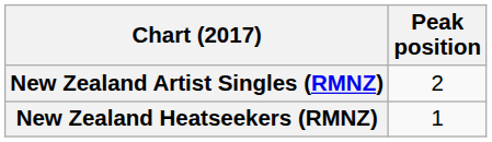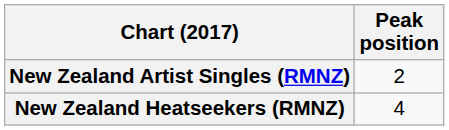 <table class="wikitable plainrowheaders" style="text-align:center">
 <tr>
 <th scope="col">Chart (2017)</th>
 <th scope="col">Peak<br> position</th>
 </tr>
 <tr>
 <th scope="row">New Zealand Artist Singles (<a href='#'>RMNZ</a>)</th>
 <td>2</td>
 </tr>
 <tr>
 <th scope="row">New Zealand Heatseekers (RMNZ)</th>
-<td>1</td>
+<td>4</td>
 </tr>
 </table>
